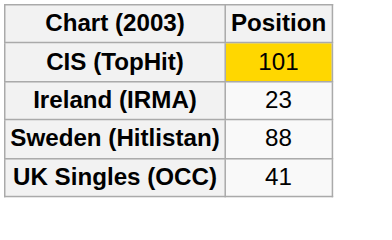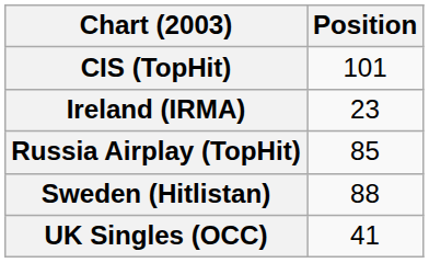 <table class="wikitable sortable plainrowheaders" style="text-align:center">
 <tr>
 <th>Chart (2003)</th>
 <th>Position</th>
 </tr>
 <tr>
 <th scope="row">CIS (TopHit)</th>
-<td style="background: gold;">101</td>
+<td>101</td>
 </tr>
 <tr>
 <th scope="row">Ireland (IRMA)</th>
 <td>23</td>
+</tr>
+<tr>
+<th scope="row">Russia Airplay (TopHit)</th>
+<td>85</td>
 </tr>
 <tr>
 <th scope="row">Sweden (Hitlistan)</th>
 <td>88</td>
 </tr>
 <tr>
 <th scope="row">UK Singles (OCC)</th>
 <td>41</td>
 </tr>
 </table>
